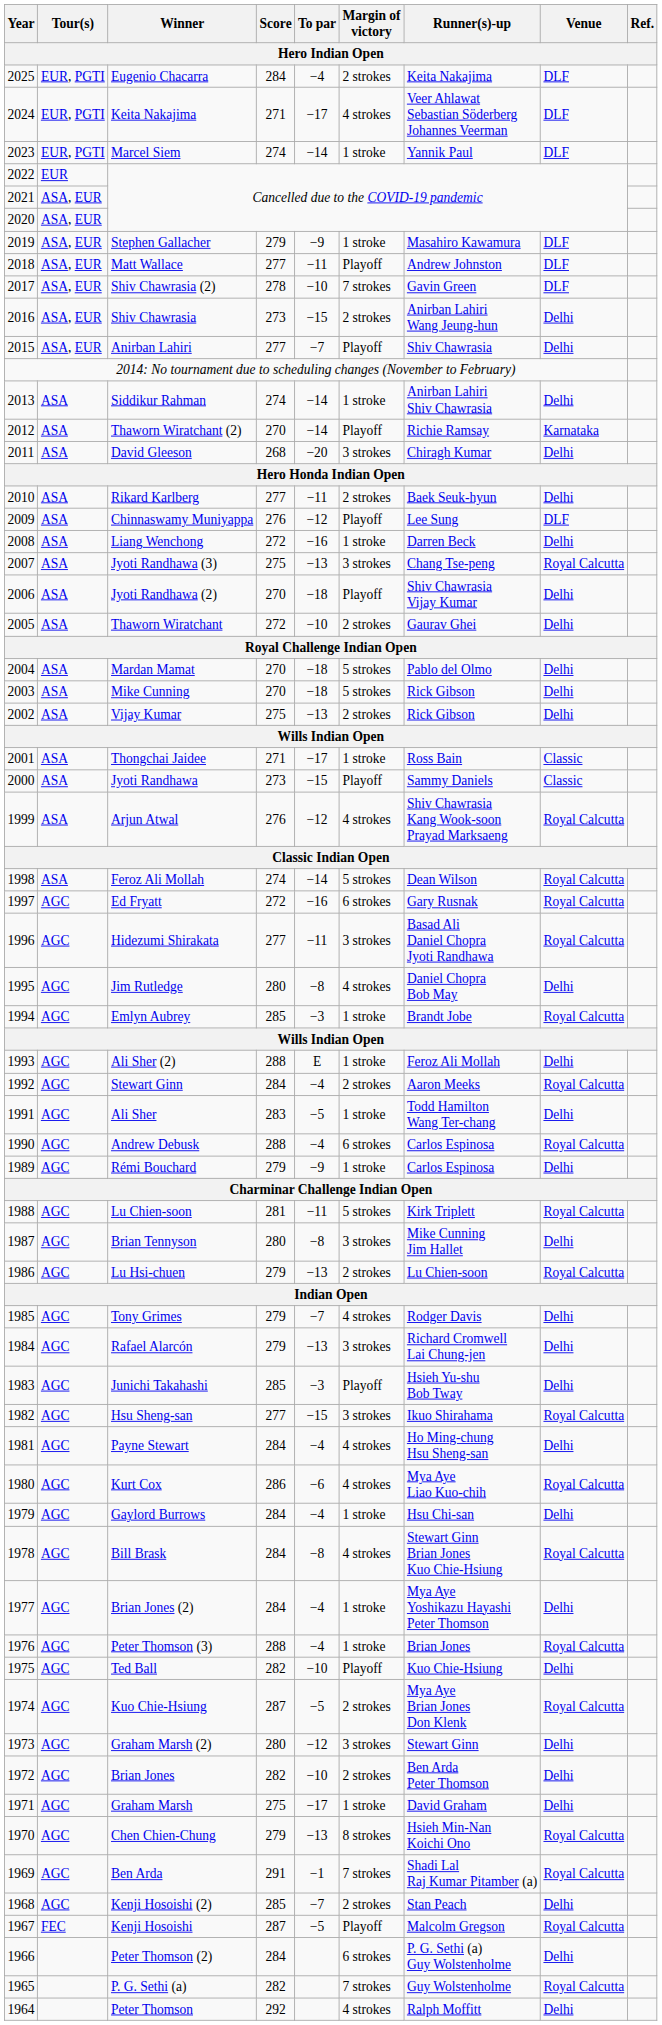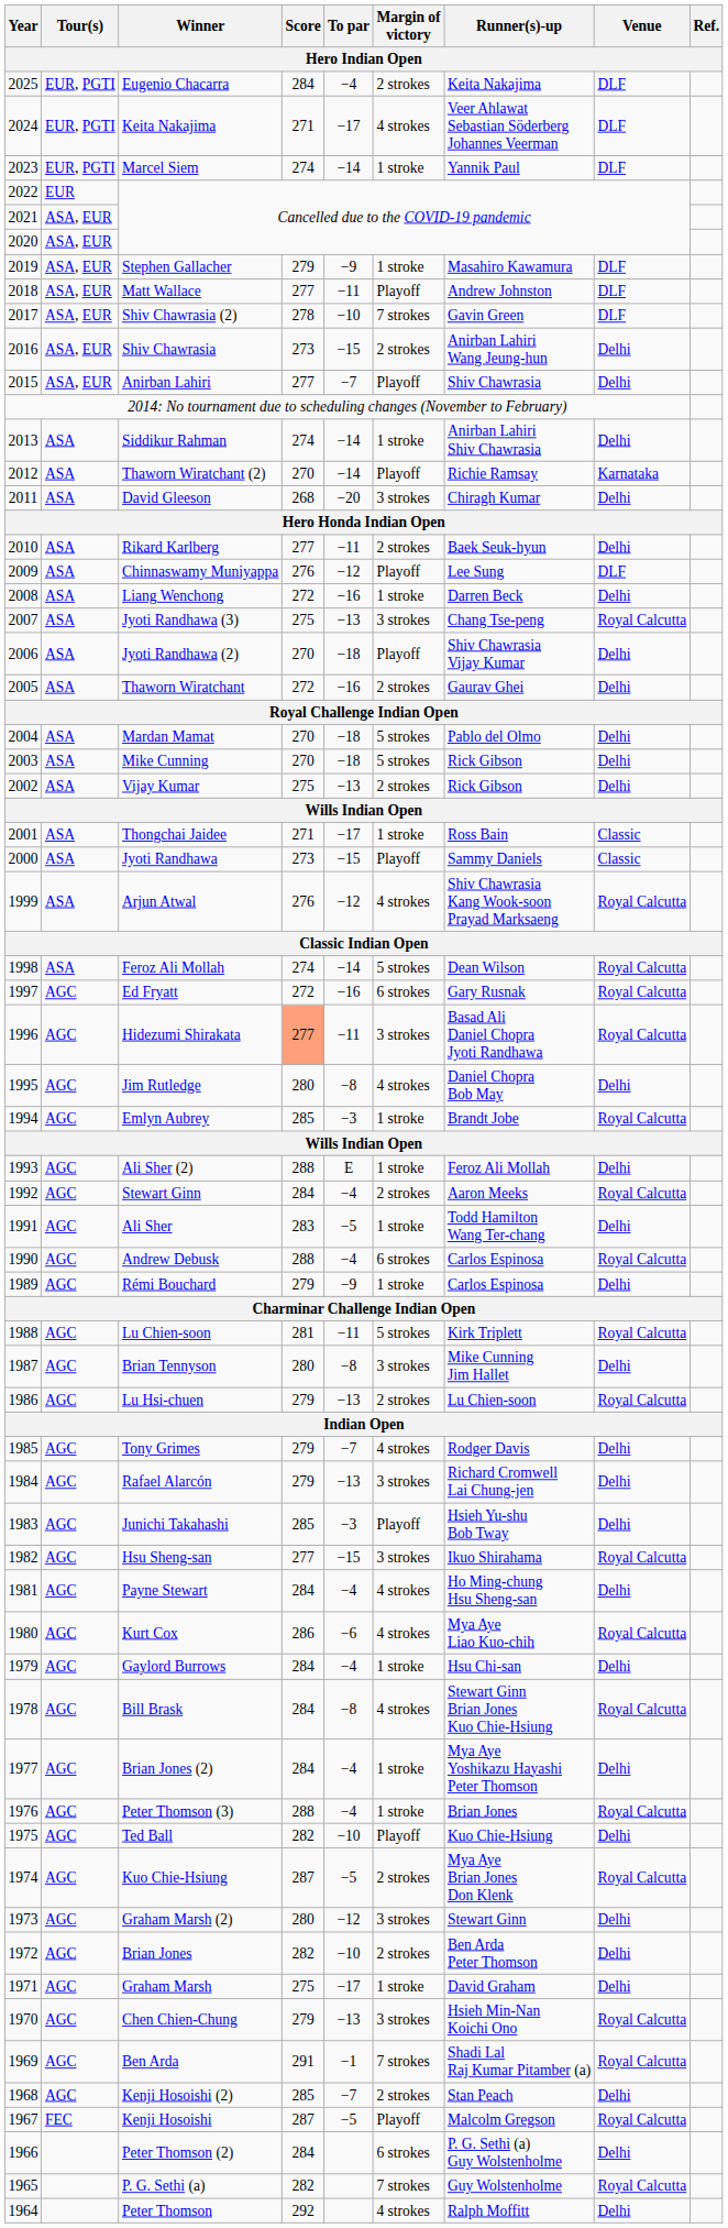 <table class="wikitable" style="font-size:95%">
 <tr>
 <th>Year</th>
 <th>Tour(s)</th>
 <th>Winner</th>
 <th>Score</th>
 <th>To par</th>
 <th>Margin of<br>victory</th>
 <th>Runner(s)-up</th>
 <th>Venue</th>
 <th>Ref.</th>
 </tr>
 <tr>
 <th colspan="9">Hero Indian Open</th>
 </tr>
 <tr>
 <td>2025</td>
 <td><a href='#'>EUR</a>, <a href='#'>PGTI</a></td>
 <td> <a href='#'>Eugenio Chacarra</a></td>
 <td align=center>284</td>
 <td align=center>−4</td>
 <td>2 strokes</td>
 <td> <a href='#'>Keita Nakajima</a></td>
 <td><a href='#'>DLF</a></td>
 <td></td>
 </tr>
 <tr>
 <td>2024</td>
 <td><a href='#'>EUR</a>, <a href='#'>PGTI</a></td>
 <td> <a href='#'>Keita Nakajima</a></td>
 <td align=center>271</td>
 <td align=center>−17</td>
 <td>4 strokes</td>
 <td> <a href='#'>Veer Ahlawat</a><br> <a href='#'>Sebastian Söderberg</a><br> <a href='#'>Johannes Veerman</a></td>
 <td><a href='#'>DLF</a></td>
 <td></td>
 </tr>
 <tr>
 <td>2023</td>
 <td><a href='#'>EUR</a>, <a href='#'>PGTI</a></td>
 <td> <a href='#'>Marcel Siem</a></td>
 <td align=center>274</td>
 <td align=center>−14</td>
 <td>1 stroke</td>
 <td> <a href='#'>Yannik Paul</a></td>
 <td><a href='#'>DLF</a></td>
 <td></td>
 </tr>
 <tr>
 <td>2022</td>
 <td><a href='#'>EUR</a></td>
 <td colspan="6" rowspan="3" align="center"><em>Cancelled due to the <a href='#'>COVID-19 pandemic</a></em></td>
 <td></td>
 </tr>
 <tr>
 <td align=center>2021</td>
 <td><a href='#'>ASA</a>, <a href='#'>EUR</a></td>
 <td></td>
 </tr>
 <tr>
 <td align=center>2020</td>
 <td><a href='#'>ASA</a>, <a href='#'>EUR</a></td>
 <td></td>
 </tr>
 <tr>
 <td align=center>2019</td>
 <td><a href='#'>ASA</a>, <a href='#'>EUR</a></td>
 <td> <a href='#'>Stephen Gallacher</a></td>
 <td align=center>279</td>
 <td align=center>−9</td>
 <td>1 stroke</td>
 <td> <a href='#'>Masahiro Kawamura</a></td>
 <td><a href='#'>DLF</a></td>
 <td></td>
 </tr>
 <tr>
 <td align=center>2018</td>
 <td><a href='#'>ASA</a>, <a href='#'>EUR</a></td>
 <td> <a href='#'>Matt Wallace</a></td>
 <td align=center>277</td>
 <td align=center>−11</td>
 <td>Playoff</td>
 <td> <a href='#'>Andrew Johnston</a></td>
 <td><a href='#'>DLF</a></td>
 <td></td>
 </tr>
 <tr>
 <td align=center>2017</td>
 <td><a href='#'>ASA</a>, <a href='#'>EUR</a></td>
 <td> <a href='#'>Shiv Chawrasia</a> (2)</td>
 <td align=center>278</td>
 <td align=center>−10</td>
 <td>7 strokes</td>
 <td> <a href='#'>Gavin Green</a></td>
 <td><a href='#'>DLF</a></td>
 <td></td>
 </tr>
 <tr>
 <td align=center>2016</td>
 <td><a href='#'>ASA</a>, <a href='#'>EUR</a></td>
 <td> <a href='#'>Shiv Chawrasia</a></td>
 <td align=center>273</td>
 <td align=center>−15</td>
 <td>2 strokes</td>
 <td> <a href='#'>Anirban Lahiri</a><br> <a href='#'>Wang Jeung-hun</a></td>
 <td><a href='#'>Delhi</a></td>
 <td></td>
 </tr>
 <tr>
 <td align=center>2015</td>
 <td><a href='#'>ASA</a>, <a href='#'>EUR</a></td>
 <td> <a href='#'>Anirban Lahiri</a></td>
 <td align=center>277</td>
 <td align=center>−7</td>
 <td>Playoff</td>
 <td> <a href='#'>Shiv Chawrasia</a></td>
 <td><a href='#'>Delhi</a></td>
 <td></td>
 </tr>
 <tr>
 <td colspan="8" align="center"><em>2014: No tournament due to scheduling changes (November to February)</em></td>
 <td></td>
 </tr>
 <tr>
 <td align=center>2013</td>
 <td><a href='#'>ASA</a></td>
 <td> <a href='#'>Siddikur Rahman</a></td>
 <td align=center>274</td>
 <td align=center>−14</td>
 <td>1 stroke</td>
 <td> <a href='#'>Anirban Lahiri</a><br> <a href='#'>Shiv Chawrasia</a></td>
 <td><a href='#'>Delhi</a></td>
 <td></td>
 </tr>
 <tr>
 <td align=center>2012</td>
 <td><a href='#'>ASA</a></td>
 <td> <a href='#'>Thaworn Wiratchant</a> (2)</td>
 <td align=center>270</td>
 <td align=center>−14</td>
 <td>Playoff</td>
 <td> <a href='#'>Richie Ramsay</a></td>
 <td><a href='#'>Karnataka</a></td>
 <td></td>
 </tr>
 <tr>
 <td align=center>2011</td>
 <td><a href='#'>ASA</a></td>
 <td> <a href='#'>David Gleeson</a></td>
 <td align=center>268</td>
 <td align=center>−20</td>
 <td>3 strokes</td>
 <td> <a href='#'>Chiragh Kumar</a></td>
 <td><a href='#'>Delhi</a></td>
 <td></td>
 </tr>
 <tr>
 <th colspan="9">Hero Honda Indian Open</th>
 </tr>
 <tr>
 <td align=center>2010</td>
 <td><a href='#'>ASA</a></td>
 <td> <a href='#'>Rikard Karlberg</a></td>
 <td align=center>277</td>
 <td align=center>−11</td>
 <td>2 strokes</td>
 <td> <a href='#'>Baek Seuk-hyun</a></td>
 <td><a href='#'>Delhi</a></td>
 <td></td>
 </tr>
 <tr>
 <td align=center>2009</td>
 <td><a href='#'>ASA</a></td>
 <td> <a href='#'>Chinnaswamy Muniyappa</a></td>
 <td align=center>276</td>
 <td align=center>−12</td>
 <td>Playoff</td>
 <td> <a href='#'>Lee Sung</a></td>
 <td><a href='#'>DLF</a></td>
 <td></td>
 </tr>
 <tr>
 <td align=center>2008</td>
 <td><a href='#'>ASA</a></td>
 <td> <a href='#'>Liang Wenchong</a></td>
 <td align=center>272</td>
 <td align=center>−16</td>
 <td>1 stroke</td>
 <td> <a href='#'>Darren Beck</a></td>
 <td><a href='#'>Delhi</a></td>
 <td></td>
 </tr>
 <tr>
 <td align=center>2007</td>
 <td><a href='#'>ASA</a></td>
 <td> <a href='#'>Jyoti Randhawa</a> (3)</td>
 <td align=center>275</td>
 <td align=center>−13</td>
 <td>3 strokes</td>
 <td> <a href='#'>Chang Tse-peng</a></td>
 <td><a href='#'>Royal Calcutta</a></td>
 <td></td>
 </tr>
 <tr>
 <td align=center>2006</td>
 <td><a href='#'>ASA</a></td>
 <td> <a href='#'>Jyoti Randhawa</a> (2)</td>
 <td align=center>270</td>
 <td align=center>−18</td>
 <td>Playoff</td>
 <td> <a href='#'>Shiv Chawrasia</a><br> <a href='#'>Vijay Kumar</a></td>
 <td><a href='#'>Delhi</a></td>
 <td></td>
 </tr>
 <tr>
 <td align=center>2005</td>
 <td><a href='#'>ASA</a></td>
 <td> <a href='#'>Thaworn Wiratchant</a></td>
 <td align=center>272</td>
-<td align=center>−10</td>
+<td align=center>−16</td>
 <td>2 strokes</td>
 <td> <a href='#'>Gaurav Ghei</a></td>
 <td><a href='#'>Delhi</a></td>
 <td></td>
 </tr>
 <tr>
 <th colspan="9">Royal Challenge Indian Open</th>
 </tr>
 <tr>
 <td align=center>2004</td>
 <td><a href='#'>ASA</a></td>
 <td> <a href='#'>Mardan Mamat</a></td>
 <td align=center>270</td>
 <td align=center>−18</td>
 <td>5 strokes</td>
 <td> <a href='#'>Pablo del Olmo</a></td>
 <td><a href='#'>Delhi</a></td>
 <td></td>
 </tr>
 <tr>
 <td align=center>2003</td>
 <td><a href='#'>ASA</a></td>
 <td> <a href='#'>Mike Cunning</a></td>
 <td align=center>270</td>
 <td align=center>−18</td>
 <td>5 strokes</td>
 <td> <a href='#'>Rick Gibson</a></td>
 <td><a href='#'>Delhi</a></td>
 <td></td>
 </tr>
 <tr>
 <td align=center>2002</td>
 <td><a href='#'>ASA</a></td>
 <td> <a href='#'>Vijay Kumar</a></td>
 <td align=center>275</td>
 <td align=center>−13</td>
 <td>2 strokes</td>
 <td> <a href='#'>Rick Gibson</a></td>
 <td><a href='#'>Delhi</a></td>
 <td></td>
 </tr>
 <tr>
 <th colspan="9">Wills Indian Open</th>
 </tr>
 <tr>
 <td>2001</td>
 <td><a href='#'>ASA</a></td>
 <td> <a href='#'>Thongchai Jaidee</a></td>
 <td align=center>271</td>
 <td align=center>−17</td>
 <td>1 stroke</td>
 <td> <a href='#'>Ross Bain</a></td>
 <td><a href='#'>Classic</a></td>
 <td></td>
 </tr>
 <tr>
 <td>2000</td>
 <td><a href='#'>ASA</a></td>
 <td> <a href='#'>Jyoti Randhawa</a></td>
 <td align=center>273</td>
 <td align=center>−15</td>
 <td>Playoff</td>
 <td> <a href='#'>Sammy Daniels</a></td>
 <td><a href='#'>Classic</a></td>
 <td></td>
 </tr>
 <tr>
 <td>1999</td>
 <td><a href='#'>ASA</a></td>
 <td> <a href='#'>Arjun Atwal</a></td>
 <td align=center>276</td>
 <td align=center>−12</td>
 <td>4 strokes</td>
 <td> <a href='#'>Shiv Chawrasia</a><br> <a href='#'>Kang Wook-soon</a><br> <a href='#'>Prayad Marksaeng</a></td>
 <td><a href='#'>Royal Calcutta</a></td>
 <td></td>
 </tr>
 <tr>
 <th colspan="9">Classic Indian Open</th>
 </tr>
 <tr>
 <td>1998</td>
 <td><a href='#'>ASA</a></td>
 <td> <a href='#'>Feroz Ali Mollah</a></td>
 <td align=center>274</td>
 <td align=center>−14</td>
 <td>5 strokes</td>
 <td> <a href='#'>Dean Wilson</a></td>
 <td><a href='#'>Royal Calcutta</a></td>
 <td></td>
 </tr>
 <tr>
 <td>1997</td>
 <td><a href='#'>AGC</a></td>
 <td> <a href='#'>Ed Fryatt</a></td>
 <td align=center>272</td>
 <td align=center>−16</td>
 <td>6 strokes</td>
 <td> <a href='#'>Gary Rusnak</a></td>
 <td><a href='#'>Royal Calcutta</a></td>
 <td></td>
 </tr>
 <tr>
 <td>1996</td>
 <td><a href='#'>AGC</a></td>
 <td> <a href='#'>Hidezumi Shirakata</a></td>
-<td align=center>277</td>
+<td align=center style="background: lightsalmon;">277</td>
 <td align=center>−11</td>
 <td>3 strokes</td>
 <td> <a href='#'>Basad Ali</a><br> <a href='#'>Daniel Chopra</a><br> <a href='#'>Jyoti Randhawa</a></td>
 <td><a href='#'>Royal Calcutta</a></td>
 <td></td>
 </tr>
 <tr>
 <td>1995</td>
 <td><a href='#'>AGC</a></td>
 <td> <a href='#'>Jim Rutledge</a></td>
 <td align=center>280</td>
 <td align=center>−8</td>
 <td>4 strokes</td>
 <td> <a href='#'>Daniel Chopra</a><br> <a href='#'>Bob May</a></td>
 <td><a href='#'>Delhi</a></td>
 <td></td>
 </tr>
 <tr>
 <td>1994</td>
 <td><a href='#'>AGC</a></td>
 <td> <a href='#'>Emlyn Aubrey</a></td>
 <td align=center>285</td>
 <td align=center>−3</td>
 <td>1 stroke</td>
 <td> <a href='#'>Brandt Jobe</a></td>
 <td><a href='#'>Royal Calcutta</a></td>
 <td></td>
 </tr>
 <tr>
 <th colspan="9">Wills Indian Open</th>
 </tr>
 <tr>
 <td>1993</td>
 <td><a href='#'>AGC</a></td>
 <td> <a href='#'>Ali Sher</a> (2)</td>
 <td align=center>288</td>
 <td align=center>E</td>
 <td>1 stroke</td>
 <td> <a href='#'>Feroz Ali Mollah</a></td>
 <td><a href='#'>Delhi</a></td>
 <td></td>
 </tr>
 <tr>
 <td>1992</td>
 <td><a href='#'>AGC</a></td>
 <td> <a href='#'>Stewart Ginn</a></td>
 <td align=center>284</td>
 <td align=center>−4</td>
 <td>2 strokes</td>
 <td> <a href='#'>Aaron Meeks</a></td>
 <td><a href='#'>Royal Calcutta</a></td>
 <td></td>
 </tr>
 <tr>
 <td>1991</td>
 <td><a href='#'>AGC</a></td>
 <td> <a href='#'>Ali Sher</a></td>
 <td align=center>283</td>
 <td align=center>−5</td>
 <td>1 stroke</td>
 <td> <a href='#'>Todd Hamilton</a><br> <a href='#'>Wang Ter-chang</a></td>
 <td><a href='#'>Delhi</a></td>
 <td></td>
 </tr>
 <tr>
 <td>1990</td>
 <td><a href='#'>AGC</a></td>
 <td> <a href='#'>Andrew Debusk</a></td>
 <td align=center>288</td>
 <td align=center>−4</td>
 <td>6 strokes</td>
 <td> <a href='#'>Carlos Espinosa</a></td>
 <td><a href='#'>Royal Calcutta</a></td>
 <td></td>
 </tr>
 <tr>
 <td>1989</td>
 <td><a href='#'>AGC</a></td>
 <td> <a href='#'>Rémi Bouchard</a></td>
 <td align=center>279</td>
 <td align=center>−9</td>
 <td>1 stroke</td>
 <td> <a href='#'>Carlos Espinosa</a></td>
 <td><a href='#'>Delhi</a></td>
 <td></td>
 </tr>
 <tr>
 <th colspan="9">Charminar Challenge Indian Open</th>
 </tr>
 <tr>
 <td>1988</td>
 <td><a href='#'>AGC</a></td>
 <td> <a href='#'>Lu Chien-soon</a></td>
 <td align=center>281</td>
 <td align=center>−11</td>
 <td>5 strokes</td>
 <td> <a href='#'>Kirk Triplett</a></td>
 <td><a href='#'>Royal Calcutta</a></td>
 <td></td>
 </tr>
 <tr>
 <td>1987</td>
 <td><a href='#'>AGC</a></td>
 <td> <a href='#'>Brian Tennyson</a></td>
 <td align=center>280</td>
 <td align=center>−8</td>
 <td>3 strokes</td>
 <td> <a href='#'>Mike Cunning</a><br> <a href='#'>Jim Hallet</a></td>
 <td><a href='#'>Delhi</a></td>
 <td></td>
 </tr>
 <tr>
 <td>1986</td>
 <td><a href='#'>AGC</a></td>
 <td> <a href='#'>Lu Hsi-chuen</a></td>
 <td align=center>279</td>
 <td align=center>−13</td>
 <td>2 strokes</td>
 <td> <a href='#'>Lu Chien-soon</a></td>
 <td><a href='#'>Royal Calcutta</a></td>
 <td></td>
 </tr>
 <tr>
 <th colspan="9">Indian Open</th>
 </tr>
 <tr>
 <td>1985</td>
 <td><a href='#'>AGC</a></td>
 <td> <a href='#'>Tony Grimes</a></td>
 <td align=center>279</td>
 <td align=center>−7</td>
 <td>4 strokes</td>
 <td> <a href='#'>Rodger Davis</a></td>
 <td><a href='#'>Delhi</a></td>
 <td></td>
 </tr>
 <tr>
 <td>1984</td>
 <td><a href='#'>AGC</a></td>
 <td> <a href='#'>Rafael Alarcón</a></td>
 <td align=center>279</td>
 <td align=center>−13</td>
 <td>3 strokes</td>
 <td> <a href='#'>Richard Cromwell</a><br> <a href='#'>Lai Chung-jen</a></td>
 <td><a href='#'>Delhi</a></td>
 <td></td>
 </tr>
 <tr>
 <td>1983</td>
 <td><a href='#'>AGC</a></td>
 <td> <a href='#'>Junichi Takahashi</a></td>
 <td align=center>285</td>
 <td align=center>−3</td>
 <td>Playoff</td>
 <td> <a href='#'>Hsieh Yu-shu</a><br> <a href='#'>Bob Tway</a></td>
 <td><a href='#'>Delhi</a></td>
 <td></td>
 </tr>
 <tr>
 <td>1982</td>
 <td><a href='#'>AGC</a></td>
 <td> <a href='#'>Hsu Sheng-san</a></td>
 <td align=center>277</td>
 <td align=center>−15</td>
 <td>3 strokes</td>
 <td> <a href='#'>Ikuo Shirahama</a></td>
 <td><a href='#'>Royal Calcutta</a></td>
 <td></td>
 </tr>
 <tr>
 <td>1981</td>
 <td><a href='#'>AGC</a></td>
 <td> <a href='#'>Payne Stewart</a></td>
 <td align=center>284</td>
 <td align=center>−4</td>
 <td>4 strokes</td>
 <td> <a href='#'>Ho Ming-chung</a><br> <a href='#'>Hsu Sheng-san</a></td>
 <td><a href='#'>Delhi</a></td>
 <td></td>
 </tr>
 <tr>
 <td>1980</td>
 <td><a href='#'>AGC</a></td>
 <td> <a href='#'>Kurt Cox</a></td>
 <td align=center>286</td>
 <td align=center>−6</td>
 <td>4 strokes</td>
 <td> <a href='#'>Mya Aye</a><br> <a href='#'>Liao Kuo-chih</a></td>
 <td><a href='#'>Royal Calcutta</a></td>
 <td></td>
 </tr>
 <tr>
 <td>1979</td>
 <td><a href='#'>AGC</a></td>
 <td> <a href='#'>Gaylord Burrows</a></td>
 <td align=center>284</td>
 <td align=center>−4</td>
 <td>1 stroke</td>
 <td> <a href='#'>Hsu Chi-san</a></td>
 <td><a href='#'>Delhi</a></td>
 <td></td>
 </tr>
 <tr>
 <td>1978</td>
 <td><a href='#'>AGC</a></td>
 <td> <a href='#'>Bill Brask</a></td>
 <td align=center>284</td>
 <td align=center>−8</td>
 <td>4 strokes</td>
 <td> <a href='#'>Stewart Ginn</a><br> <a href='#'>Brian Jones</a><br> <a href='#'>Kuo Chie-Hsiung</a></td>
 <td><a href='#'>Royal Calcutta</a></td>
 <td></td>
 </tr>
 <tr>
 <td>1977</td>
 <td><a href='#'>AGC</a></td>
 <td> <a href='#'>Brian Jones</a> (2)</td>
 <td align=center>284</td>
 <td align=center>−4</td>
 <td>1 stroke</td>
 <td> <a href='#'>Mya Aye</a><br> <a href='#'>Yoshikazu Hayashi</a><br> <a href='#'>Peter Thomson</a></td>
 <td><a href='#'>Delhi</a></td>
 <td></td>
 </tr>
 <tr>
 <td>1976</td>
 <td><a href='#'>AGC</a></td>
 <td> <a href='#'>Peter Thomson</a> (3)</td>
 <td align=center>288</td>
 <td align=center>−4</td>
 <td>1 stroke</td>
 <td> <a href='#'>Brian Jones</a></td>
 <td><a href='#'>Royal Calcutta</a></td>
 <td></td>
 </tr>
 <tr>
 <td>1975</td>
 <td><a href='#'>AGC</a></td>
 <td> <a href='#'>Ted Ball</a></td>
 <td align=center>282</td>
 <td align=center>−10</td>
 <td>Playoff</td>
 <td> <a href='#'>Kuo Chie-Hsiung</a></td>
 <td><a href='#'>Delhi</a></td>
 <td></td>
 </tr>
 <tr>
 <td>1974</td>
 <td><a href='#'>AGC</a></td>
 <td> <a href='#'>Kuo Chie-Hsiung</a></td>
 <td align=center>287</td>
 <td align=center>−5</td>
 <td>2 strokes</td>
 <td> <a href='#'>Mya Aye</a><br> <a href='#'>Brian Jones</a><br> <a href='#'>Don Klenk</a></td>
 <td><a href='#'>Royal Calcutta</a></td>
 <td></td>
 </tr>
 <tr>
 <td>1973</td>
 <td><a href='#'>AGC</a></td>
 <td> <a href='#'>Graham Marsh</a> (2)</td>
 <td align=center>280</td>
 <td align=center>−12</td>
 <td>3 strokes</td>
 <td> <a href='#'>Stewart Ginn</a></td>
 <td><a href='#'>Delhi</a></td>
 <td></td>
 </tr>
 <tr>
 <td>1972</td>
 <td><a href='#'>AGC</a></td>
 <td> <a href='#'>Brian Jones</a></td>
 <td align=center>282</td>
 <td align=center>−10</td>
 <td>2 strokes</td>
 <td> <a href='#'>Ben Arda</a><br> <a href='#'>Peter Thomson</a></td>
 <td><a href='#'>Delhi</a></td>
 <td></td>
 </tr>
 <tr>
 <td>1971</td>
 <td><a href='#'>AGC</a></td>
 <td> <a href='#'>Graham Marsh</a></td>
 <td align=center>275</td>
 <td align=center>−17</td>
 <td>1 stroke</td>
 <td> <a href='#'>David Graham</a></td>
 <td><a href='#'>Delhi</a></td>
 <td></td>
 </tr>
 <tr>
 <td>1970</td>
 <td><a href='#'>AGC</a></td>
 <td> <a href='#'>Chen Chien-Chung</a></td>
 <td align=center>279</td>
 <td align=center>−13</td>
-<td>8 strokes</td>
+<td>3 strokes</td>
 <td> <a href='#'>Hsieh Min-Nan</a><br> <a href='#'>Koichi Ono</a></td>
 <td><a href='#'>Royal Calcutta</a></td>
 <td></td>
 </tr>
 <tr>
 <td>1969</td>
 <td><a href='#'>AGC</a></td>
 <td> <a href='#'>Ben Arda</a></td>
 <td align=center>291</td>
 <td align=center>−1</td>
 <td>7 strokes</td>
 <td> <a href='#'>Shadi Lal</a><br> <a href='#'>Raj Kumar Pitamber</a> (a)</td>
 <td><a href='#'>Royal Calcutta</a></td>
 <td></td>
 </tr>
 <tr>
 <td>1968</td>
 <td><a href='#'>AGC</a></td>
 <td> <a href='#'>Kenji Hosoishi</a> (2)</td>
 <td align=center>285</td>
 <td align=center>−7</td>
 <td>2 strokes</td>
 <td> <a href='#'>Stan Peach</a></td>
 <td><a href='#'>Delhi</a></td>
 <td></td>
 </tr>
 <tr>
 <td>1967</td>
 <td><a href='#'>FEC</a></td>
 <td> <a href='#'>Kenji Hosoishi</a></td>
 <td align=center>287</td>
 <td align=center>−5</td>
 <td>Playoff</td>
 <td> <a href='#'>Malcolm Gregson</a></td>
 <td><a href='#'>Royal Calcutta</a></td>
 <td></td>
 </tr>
 <tr>
 <td>1966</td>
 <td></td>
 <td> <a href='#'>Peter Thomson</a> (2)</td>
 <td align=center>284</td>
 <td align=center></td>
 <td>6 strokes</td>
 <td> <a href='#'>P. G. Sethi</a> (a)<br> <a href='#'>Guy Wolstenholme</a></td>
 <td><a href='#'>Delhi</a></td>
 <td></td>
 </tr>
 <tr>
 <td>1965</td>
 <td></td>
 <td> <a href='#'>P. G. Sethi</a> (a)</td>
 <td align=center>282</td>
 <td align=center></td>
 <td>7 strokes</td>
 <td> <a href='#'>Guy Wolstenholme</a></td>
 <td><a href='#'>Royal Calcutta</a></td>
 <td></td>
 </tr>
 <tr>
 <td>1964</td>
 <td></td>
 <td> <a href='#'>Peter Thomson</a></td>
 <td align=center>292</td>
 <td align=center></td>
 <td>4 strokes</td>
 <td> <a href='#'>Ralph Moffitt</a></td>
 <td><a href='#'>Delhi</a></td>
 <td></td>
 </tr>
 </table>
